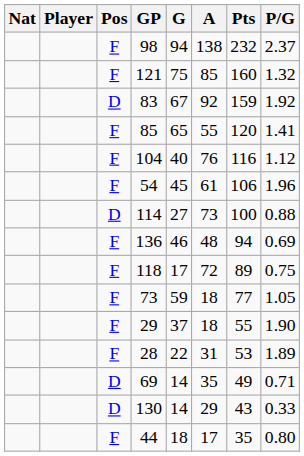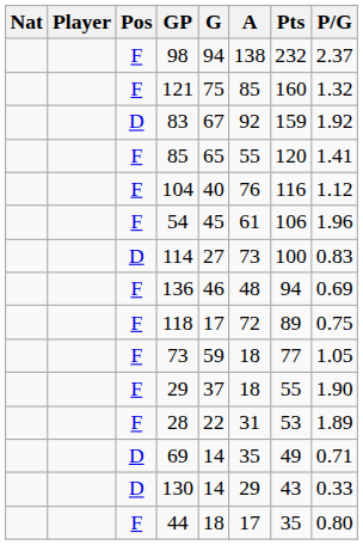 <table class="wikitable sortable" style="text-align:center">
 <tr>
 <th>Nat</th>
 <th>Player</th>
 <th>Pos</th>
 <th>GP</th>
 <th>G</th>
 <th>A</th>
 <th>Pts</th>
 <th>P/G</th>
 </tr>
 <tr>
 <td></td>
 <td align="left"></td>
 <td><a href='#'>F</a></td>
 <td>98</td>
 <td>94</td>
 <td>138</td>
 <td>232</td>
 <td>2.37</td>
 </tr>
 <tr>
 <td></td>
 <td align="left"></td>
 <td><a href='#'>F</a></td>
 <td>121</td>
 <td>75</td>
 <td>85</td>
 <td>160</td>
 <td>1.32</td>
 </tr>
 <tr>
 <td></td>
 <td align="left"></td>
 <td><a href='#'>D</a></td>
 <td>83</td>
 <td>67</td>
 <td>92</td>
 <td>159</td>
 <td>1.92</td>
 </tr>
 <tr>
 <td></td>
 <td align="left"></td>
 <td><a href='#'>F</a></td>
 <td>85</td>
 <td>65</td>
 <td>55</td>
 <td>120</td>
 <td>1.41</td>
 </tr>
 <tr>
 <td></td>
 <td align="left"></td>
 <td><a href='#'>F</a></td>
 <td>104</td>
 <td>40</td>
 <td>76</td>
 <td>116</td>
 <td>1.12</td>
 </tr>
 <tr>
 <td></td>
 <td align="left"></td>
 <td><a href='#'>F</a></td>
 <td>54</td>
 <td>45</td>
 <td>61</td>
 <td>106</td>
 <td>1.96</td>
 </tr>
 <tr>
 <td></td>
 <td align="left"></td>
 <td><a href='#'>D</a></td>
 <td>114</td>
 <td>27</td>
 <td>73</td>
 <td>100</td>
-<td>0.88</td>
+<td>0.83</td>
 </tr>
 <tr>
 <td></td>
 <td align="left"></td>
 <td><a href='#'>F</a></td>
 <td>136</td>
 <td>46</td>
 <td>48</td>
 <td>94</td>
 <td>0.69</td>
 </tr>
 <tr>
 <td></td>
 <td align="left"></td>
 <td><a href='#'>F</a></td>
 <td>118</td>
 <td>17</td>
 <td>72</td>
 <td>89</td>
 <td>0.75</td>
 </tr>
 <tr>
 <td></td>
 <td align=left></td>
 <td><a href='#'>F</a></td>
 <td>73</td>
 <td>59</td>
 <td>18</td>
 <td>77</td>
 <td>1.05</td>
 </tr>
 <tr>
 <td></td>
 <td align="left"></td>
 <td><a href='#'>F</a></td>
 <td>29</td>
 <td>37</td>
 <td>18</td>
 <td>55</td>
 <td>1.90</td>
 </tr>
 <tr>
 <td></td>
 <td align="left"></td>
 <td><a href='#'>F</a></td>
 <td>28</td>
 <td>22</td>
 <td>31</td>
 <td>53</td>
 <td>1.89</td>
 </tr>
 <tr>
 <td></td>
 <td align="left"></td>
 <td><a href='#'>D</a></td>
 <td>69</td>
 <td>14</td>
 <td>35</td>
 <td>49</td>
 <td>0.71</td>
 </tr>
 <tr>
 <td></td>
 <td align="left"></td>
 <td><a href='#'>D</a></td>
 <td>130</td>
 <td>14</td>
 <td>29</td>
 <td>43</td>
 <td>0.33</td>
 </tr>
 <tr>
 <td></td>
 <td align="left"></td>
 <td><a href='#'>F</a></td>
 <td>44</td>
 <td>18</td>
 <td>17</td>
 <td>35</td>
 <td>0.80</td>
 </tr>
 </table>
